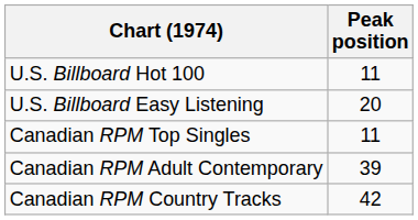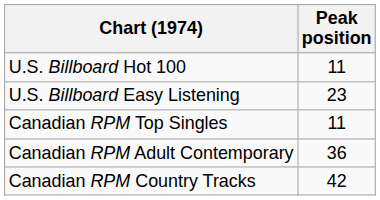 <table class="wikitable sortable">
 <tr>
 <th>Chart (1974)</th>
 <th>Peak<br>position</th>
 </tr>
 <tr>
 <td>U.S. <em>Billboard</em> Hot 100</td>
 <td style="text-align:center;">11</td>
 </tr>
 <tr>
 <td>U.S. <em>Billboard</em> Easy Listening</td>
-<td style="text-align:center;">20</td>
+<td style="text-align:center;">23</td>
 </tr>
 <tr>
 <td>Canadian <em>RPM</em> Top Singles</td>
 <td style="text-align:center;">11</td>
 </tr>
 <tr>
 <td>Canadian <em>RPM</em> Adult Contemporary</td>
-<td style="text-align:center;">39</td>
+<td style="text-align:center;">36</td>
 </tr>
 <tr>
 <td>Canadian <em>RPM</em> Country Tracks</td>
 <td style="text-align:center;">42</td>
 </tr>
 </table>
